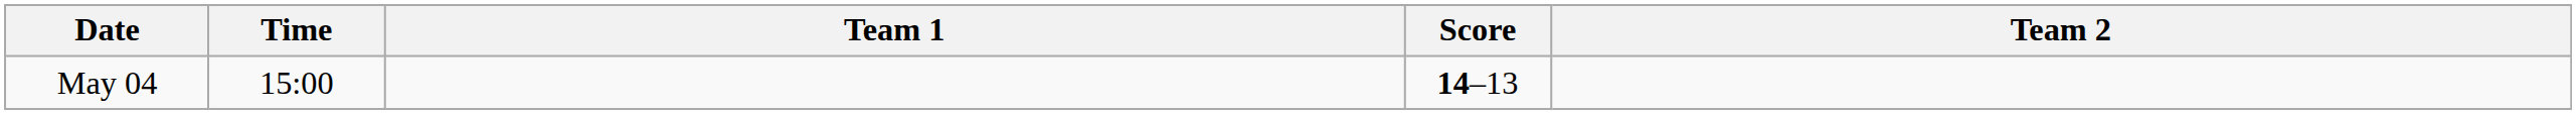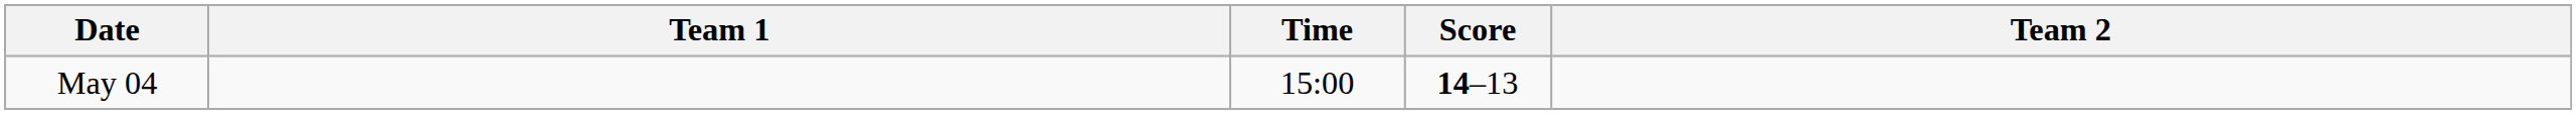 <table class="wikitable" width="100%">
 <tr>
 <th style="width:7%">Date</th>
+<th style="width:35%">Team 1</th>
 <th style="width:6%">Time</th>
-<th style="width:35%">Team 1</th>
 <th style="width:5%">Score</th>
 <th style="width:35%">Team 2</th>
 </tr>
 <tr>
 <td style="text-align:center">May 04</td>
+<td style="text-align:right"><strong></strong></td>
 <td style="text-align:center">15:00</td>
-<td style="text-align:right"><strong></strong></td>
 <td style="text-align:center"><strong>14</strong>–13</td>
 <td style="text-align:left"></td>
 </tr>
 </table>
